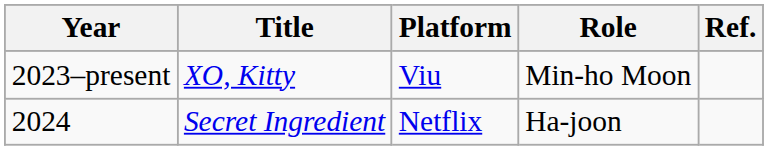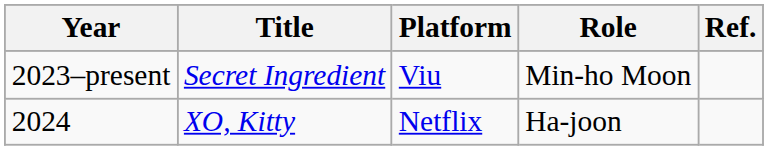 <table class="wikitable sortable">
 <tr>
 <th>Year</th>
 <th>Title</th>
 <th>Platform</th>
 <th>Role</th>
 <th>Ref.</th>
 </tr>
 <tr>
 <td>2023–present</td>
-<td><em><a href='#'>XO, Kitty</a></em></td>
+<td><em><a href='#'>Secret Ingredient</a></em></td>
 <td><a href='#'>Viu</a></td>
 <td>Min-ho Moon</td>
 <td></td>
 </tr>
 <tr>
 <td>2024</td>
-<td><em><a href='#'>Secret Ingredient</a></em></td>
+<td><em><a href='#'>XO, Kitty</a></em></td>
 <td><a href='#'>Netflix</a></td>
 <td>Ha-joon</td>
 <td></td>
 </tr>
 </table>
